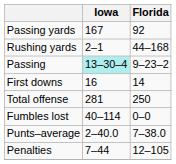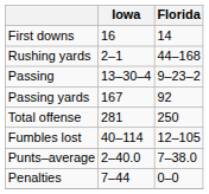 <table class="wikitable">
 <tr>
 <th></th>
 <th>Iowa</th>
 <th>Florida</th>
 </tr>
 <tr>
-<td>Passing yards</td>
-<td>167</td>
-<td>92</td>
+<td>First downs</td>
+<td>16</td>
+<td>14</td>
 </tr>
 <tr>
 <td>Rushing yards</td>
 <td>2–1</td>
 <td>44–168</td>
 </tr>
 <tr>
 <td>Passing</td>
-<td style="background: paleturquoise;">13–30–4</td>
+<td>13–30–4</td>
 <td>9–23–2</td>
 </tr>
 <tr>
-<td>First downs</td>
-<td>16</td>
-<td>14</td>
+<td>Passing yards</td>
+<td>167</td>
+<td>92</td>
 </tr>
 <tr>
 <td>Total offense</td>
 <td>281</td>
 <td>250</td>
 </tr>
 <tr>
 <td>Fumbles lost</td>
 <td>40–114</td>
-<td>0–0</td>
+<td>12–105</td>
 </tr>
 <tr>
 <td>Punts–average</td>
 <td>2–40.0</td>
 <td>7–38.0</td>
 </tr>
 <tr>
 <td>Penalties</td>
 <td>7–44</td>
-<td>12–105</td>
+<td>0–0</td>
 </tr>
 <tr>
 </tr>
 </table>
